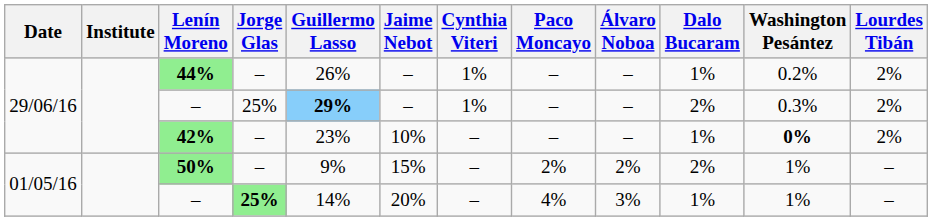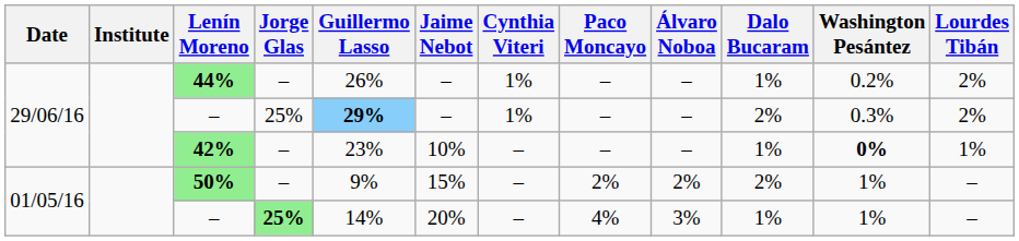 <table class="wikitable" style="font-size:85%;text-align:center;">
 <tr>
 <th>Date</th>
 <th>Institute</th>
 <th><a href='#'>Lenín<br>Moreno</a></th>
 <th><a href='#'>Jorge<br>Glas</a></th>
 <th><a href='#'>Guillermo<br>Lasso</a></th>
 <th><a href='#'>Jaime<br>Nebot</a></th>
 <th><a href='#'>Cynthia<br>Viteri</a></th>
 <th><a href='#'>Paco<br>Moncayo</a></th>
 <th><a href='#'>Álvaro<br>Noboa</a></th>
 <th><a href='#'>Dalo<br>Bucaram</a></th>
 <th>Washington<br>Pesántez</th>
 <th><a href='#'>Lourdes<br>Tibán</a></th>
 </tr>
 <tr>
 <td rowspan="3">29/06/16</td>
 <td rowspan="3"></td>
 <td style="background:lightgreen"><strong>44%</strong></td>
 <td>–</td>
 <td>26%</td>
 <td>–</td>
 <td>1%</td>
 <td>–</td>
 <td>–</td>
 <td>1%</td>
 <td>0.2%</td>
 <td>2%</td>
 </tr>
 <tr>
 <td>–</td>
 <td>25%</td>
 <td style="background:lightskyblue"><strong>29%</strong></td>
 <td>–</td>
 <td>1%</td>
 <td>–</td>
 <td>–</td>
 <td>2%</td>
 <td>0.3%</td>
 <td>2%</td>
 </tr>
 <tr>
 <td style="background:lightgreen"><strong>42%</strong></td>
 <td>–</td>
 <td>23%</td>
 <td>10%</td>
 <td>–</td>
 <td>–</td>
 <td>–</td>
 <td>1%</td>
 <td><strong>0%</strong></td>
-<td>2%</td>
+<td>1%</td>
 </tr>
 <tr>
 <td rowspan="2">01/05/16</td>
 <td rowspan="2"></td>
 <td style="background:lightgreen"><strong>50%</strong></td>
 <td>–</td>
 <td>9%</td>
 <td>15%</td>
 <td>–</td>
 <td>2%</td>
 <td>2%</td>
 <td>2%</td>
 <td>1%</td>
 <td>–</td>
 </tr>
 <tr>
 <td>–</td>
 <td style="background:lightgreen"><strong>25%</strong></td>
 <td>14%</td>
 <td>20%</td>
 <td>–</td>
 <td>4%</td>
 <td>3%</td>
 <td>1%</td>
 <td>1%</td>
 <td>–</td>
 </tr>
 </table>
